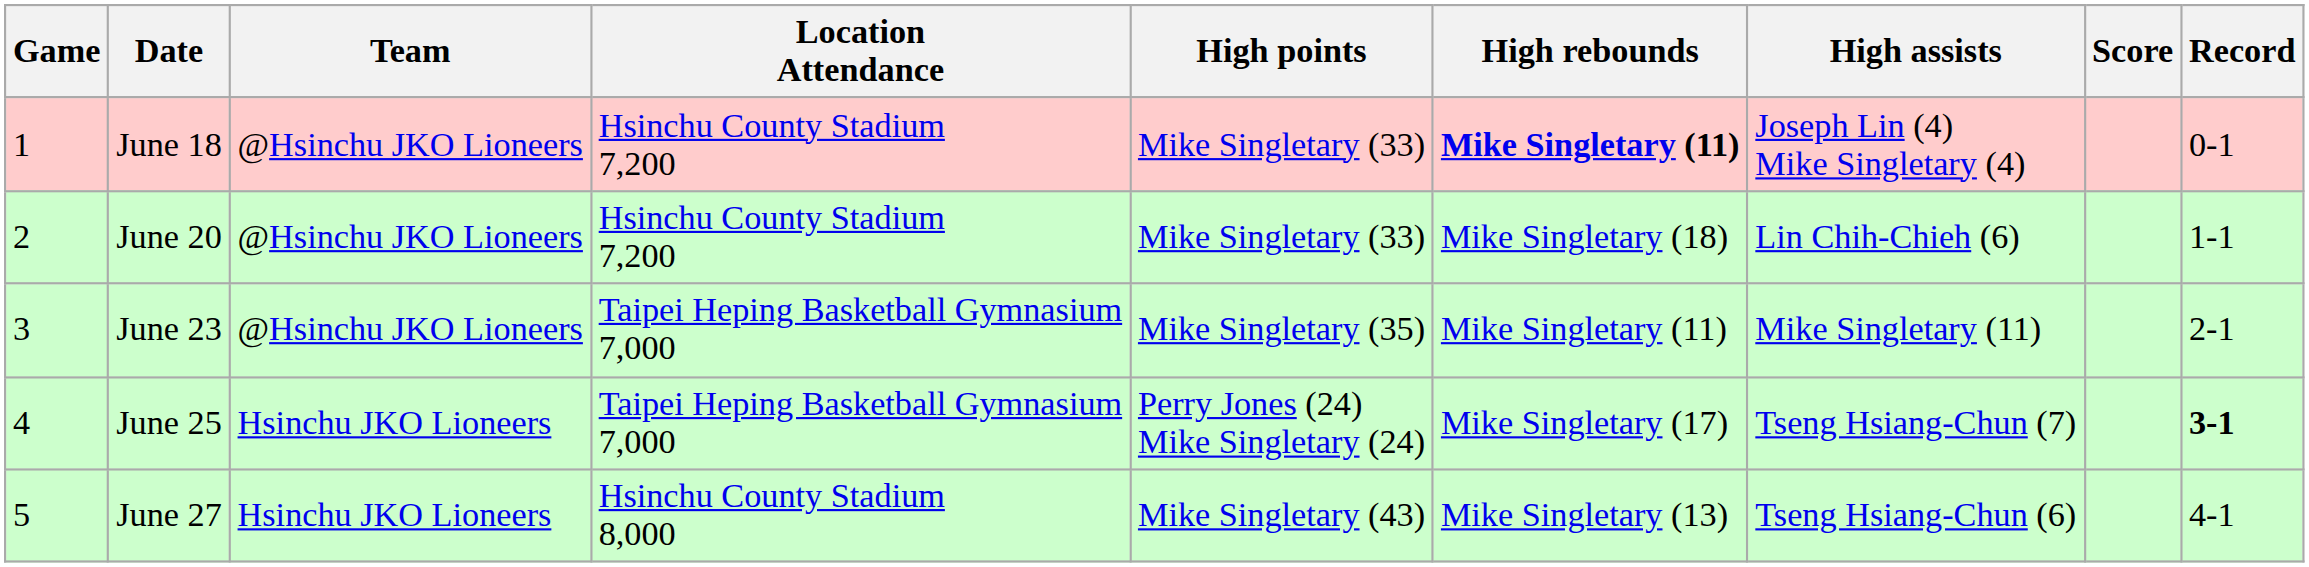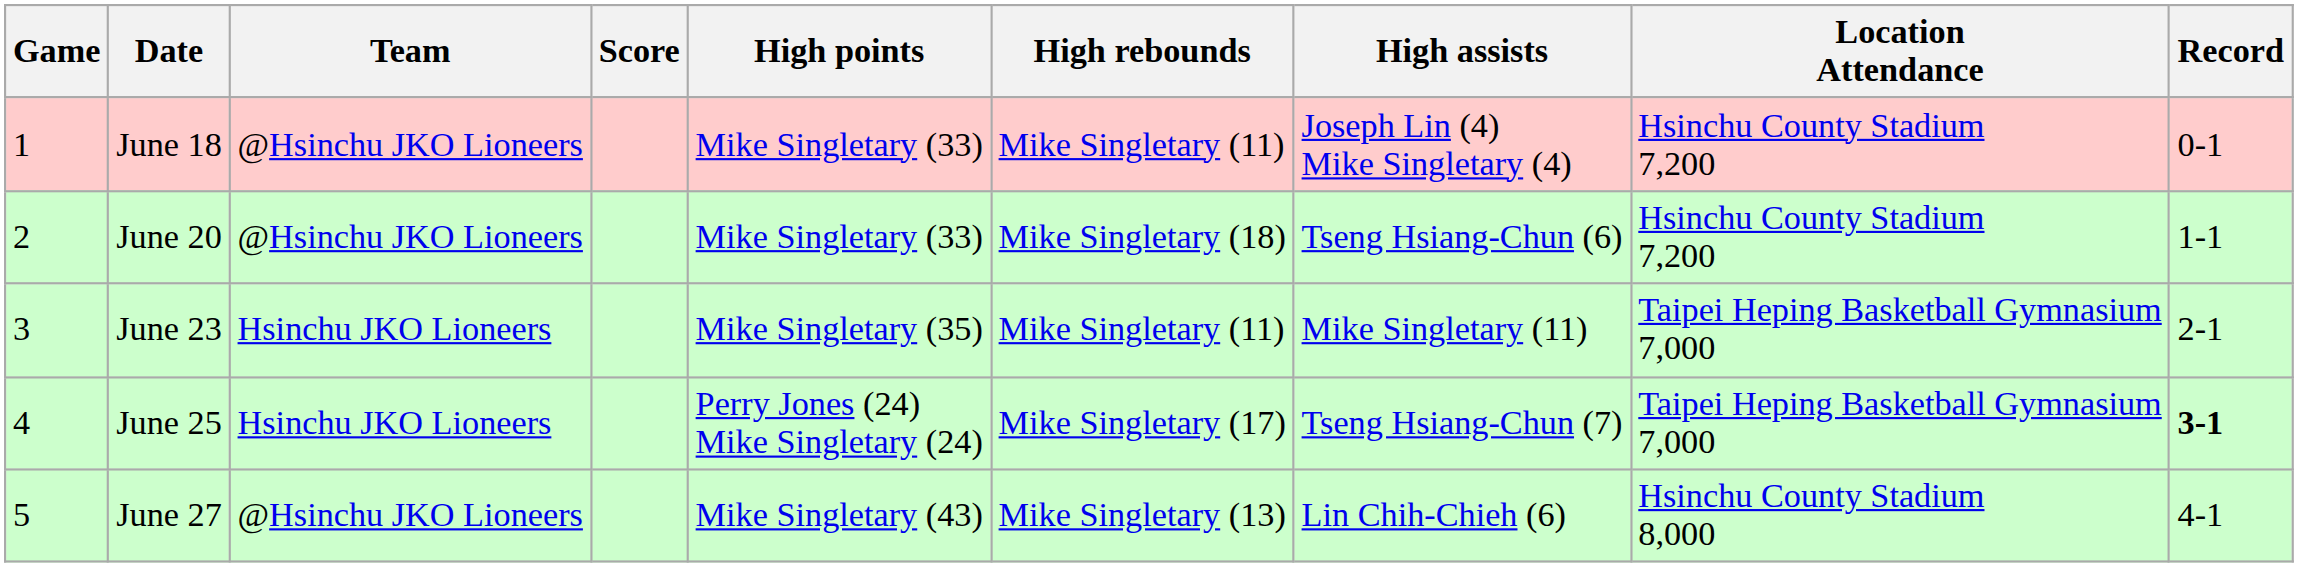 <table class="wikitable">
 <tr>
 <th>Game</th>
 <th>Date</th>
 <th>Team</th>
-<th>Location<br>Attendance</th>
+<th>Score</th>
 <th>High points</th>
 <th>High rebounds</th>
 <th>High assists</th>
-<th>Score</th>
+<th>Location<br>Attendance</th>
 <th>Record</th>
 </tr>
 <tr style="background:#fcc">
 <td>1</td>
 <td>June 18</td>
 <td>@<a href='#'>Hsinchu JKO Lioneers</a></td>
+<td></td>
+<td><a href='#'>Mike Singletary</a> (33)</td>
+<td><a href='#'>Mike Singletary</a> (11)</td>
+<td><a href='#'>Joseph Lin</a> (4)<br><a href='#'>Mike Singletary</a> (4)</td>
 <td><a href='#'>Hsinchu County Stadium</a><br>7,200</td>
-<td><a href='#'>Mike Singletary</a> (33)</td>
-<td><strong><a href='#'>Mike Singletary</a> (11)</strong></td>
-<td><a href='#'>Joseph Lin</a> (4)<br><a href='#'>Mike Singletary</a> (4)</td>
-<td></td>
 <td>0-1</td>
 </tr>
 <tr style="background:#cfc">
 <td>2</td>
 <td>June 20</td>
 <td>@<a href='#'>Hsinchu JKO Lioneers</a></td>
-<td><a href='#'>Hsinchu County Stadium</a><br>7,200</td>
+<td></td>
 <td><a href='#'>Mike Singletary</a> (33)</td>
 <td><a href='#'>Mike Singletary</a> (18)</td>
-<td><a href='#'>Lin Chih-Chieh</a> (6)</td>
-<td></td>
+<td><a href='#'>Tseng Hsiang-Chun</a> (6)</td>
+<td><a href='#'>Hsinchu County Stadium</a><br>7,200</td>
 <td>1-1</td>
 </tr>
 <tr style="background:#cfc">
 <td>3</td>
 <td>June 23</td>
-<td>@<a href='#'>Hsinchu JKO Lioneers</a></td>
-<td><a href='#'>Taipei Heping Basketball Gymnasium</a><br>7,000</td>
+<td><a href='#'>Hsinchu JKO Lioneers</a></td>
+<td></td>
 <td><a href='#'>Mike Singletary</a> (35)</td>
 <td><a href='#'>Mike Singletary</a> (11)</td>
 <td><a href='#'>Mike Singletary</a> (11)</td>
-<td></td>
+<td><a href='#'>Taipei Heping Basketball Gymnasium</a><br>7,000</td>
 <td>2-1</td>
 </tr>
 <tr style="background:#cfc">
 <td>4</td>
 <td>June 25</td>
 <td><a href='#'>Hsinchu JKO Lioneers</a></td>
-<td><a href='#'>Taipei Heping Basketball Gymnasium</a><br>7,000</td>
+<td></td>
 <td><a href='#'>Perry Jones</a> (24)<br><a href='#'>Mike Singletary</a> (24)</td>
 <td><a href='#'>Mike Singletary</a> (17)</td>
 <td><a href='#'>Tseng Hsiang-Chun</a> (7)</td>
-<td></td>
+<td><a href='#'>Taipei Heping Basketball Gymnasium</a><br>7,000</td>
 <td><strong>3-1</strong></td>
 </tr>
 <tr style="background:#cfc">
 <td>5</td>
 <td>June 27</td>
-<td><a href='#'>Hsinchu JKO Lioneers</a></td>
-<td><a href='#'>Hsinchu County Stadium</a><br>8,000</td>
+<td>@<a href='#'>Hsinchu JKO Lioneers</a></td>
+<td></td>
 <td><a href='#'>Mike Singletary</a> (43)</td>
 <td><a href='#'>Mike Singletary</a> (13)</td>
-<td><a href='#'>Tseng Hsiang-Chun</a> (6)</td>
-<td></td>
+<td><a href='#'>Lin Chih-Chieh</a> (6)</td>
+<td><a href='#'>Hsinchu County Stadium</a><br>8,000</td>
 <td>4-1</td>
 </tr>
 </table>
